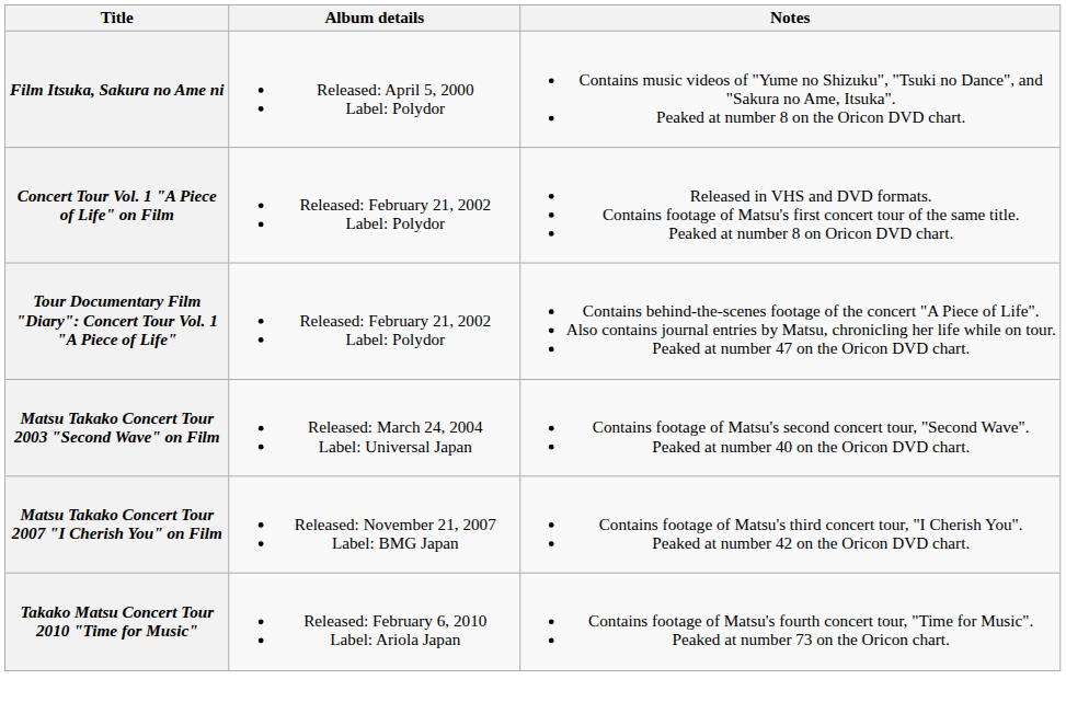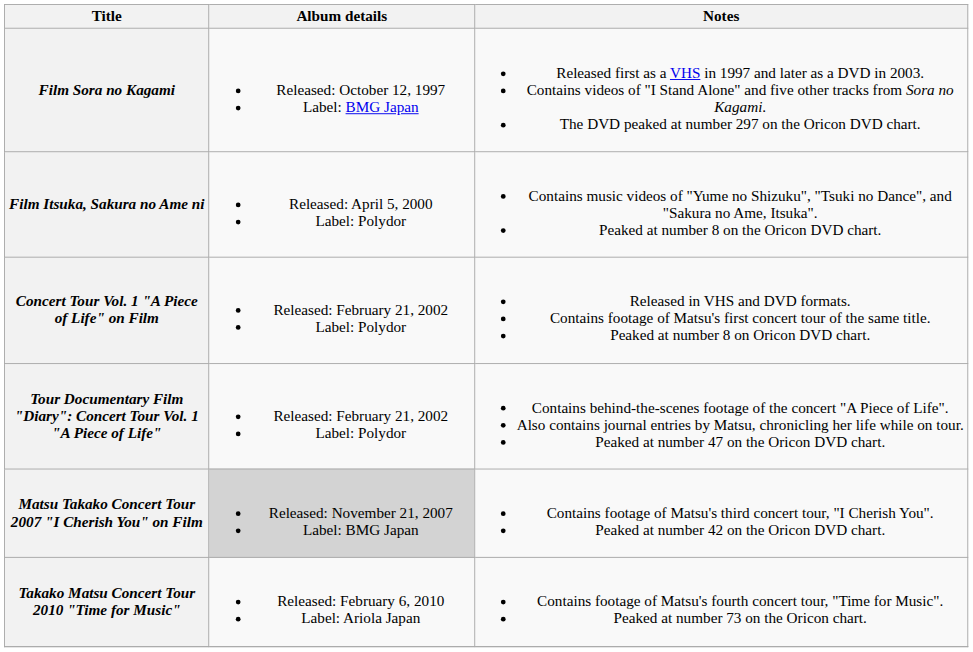 <table class="wikitable plainrowheaders" style="text-align:center;" border="1">
 <tr>
 <th scope="col" style="width:13em;">Title</th>
 <th scope="col" style="width:17em;">Album details</th>
 <th scope="col" style="width:32em;">Notes</th>
+</tr>
+<tr>
+<th scope="row"><em>Film Sora no Kagami</em></th>
+<td><br><ul><li>Released: October 12, 1997</li><li>Label: <a href='#'>BMG Japan</a></li></ul></td>
+<td><br><ul><li>Released first as a <a href='#'>VHS</a> in 1997 and later as a DVD in 2003.</li><li>Contains videos of "I Stand Alone" and five other tracks from <em>Sora no Kagami</em>.</li><li>The DVD peaked at number 297 on the Oricon DVD chart.</li></ul></td>
 </tr>
 <tr>
 <th scope="row"><em>Film Itsuka, Sakura no Ame ni</em></th>
 <td><br><ul><li>Released: April 5, 2000</li><li>Label: Polydor</li></ul></td>
 <td><br><ul><li>Contains music videos of "Yume no Shizuku", "Tsuki no Dance", and "Sakura no Ame, Itsuka".</li><li>Peaked at number 8 on the Oricon DVD chart.</li></ul></td>
 </tr>
 <tr>
 <th scope="row"><em>Concert Tour Vol. 1 "A Piece of Life" on Film</em></th>
 <td><br><ul><li>Released: February 21, 2002</li><li>Label: Polydor</li></ul></td>
 <td><br><ul><li>Released in VHS and DVD formats.</li><li>Contains footage of Matsu's first concert tour of the same title.</li><li>Peaked at number 8 on Oricon DVD chart.</li></ul></td>
 </tr>
 <tr>
 <th scope="row"><em>Tour Documentary Film "Diary": Concert Tour Vol. 1 "A Piece of Life"</em></th>
 <td><br><ul><li>Released: February 21, 2002</li><li>Label: Polydor</li></ul></td>
 <td><br><ul><li>Contains behind-the-scenes footage of the concert "A Piece of Life".</li><li>Also contains journal entries by Matsu, chronicling her life while on tour.</li><li>Peaked at number 47 on the Oricon DVD chart.</li></ul></td>
 </tr>
 <tr>
-<th scope="row"><em>Matsu Takako Concert Tour 2003 "Second Wave" on Film</em></th>
-<td><br><ul><li>Released: March 24, 2004</li><li>Label: Universal Japan</li></ul></td>
-<td><br><ul><li>Contains footage of Matsu's second concert tour, "Second Wave".</li><li>Peaked at number 40 on the Oricon DVD chart.</li></ul></td>
-</tr>
-<tr>
 <th scope="row"><em>Matsu Takako Concert Tour 2007 "I Cherish You" on Film</em></th>
-<td><br><ul><li>Released: November 21, 2007</li><li>Label: BMG Japan</li></ul></td>
+<td style="background: lightgrey;"><br><ul><li>Released: November 21, 2007</li><li>Label: BMG Japan</li></ul></td>
 <td><br><ul><li>Contains footage of Matsu's third concert tour, "I Cherish You".</li><li>Peaked at number 42 on the Oricon DVD chart.</li></ul></td>
 </tr>
 <tr>
 <th scope="row"><em>Takako Matsu Concert Tour 2010 "Time for Music"</em></th>
 <td><br><ul><li>Released: February 6, 2010</li><li>Label: Ariola Japan</li></ul></td>
 <td><br><ul><li>Contains footage of Matsu's fourth concert tour, "Time for Music".</li><li>Peaked at number 73 on the Oricon chart.</li></ul></td>
 </tr>
 <tr>
 </tr>
 </table>
